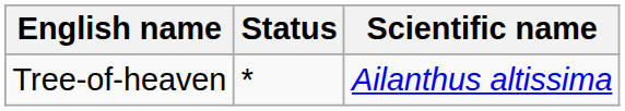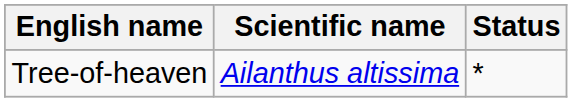 <table class="wikitable" |>
 <tr>
 <th>English name</th>
+<th>Scientific name</th>
 <th>Status</th>
-<th>Scientific name</th>
 </tr>
 <tr>
 <td>Tree-of-heaven</td>
+<td><em><a href='#'>Ailanthus altissima</a></em></td>
 <td>*</td>
-<td><em><a href='#'>Ailanthus altissima</a></em></td>
 </tr>
 </table>
